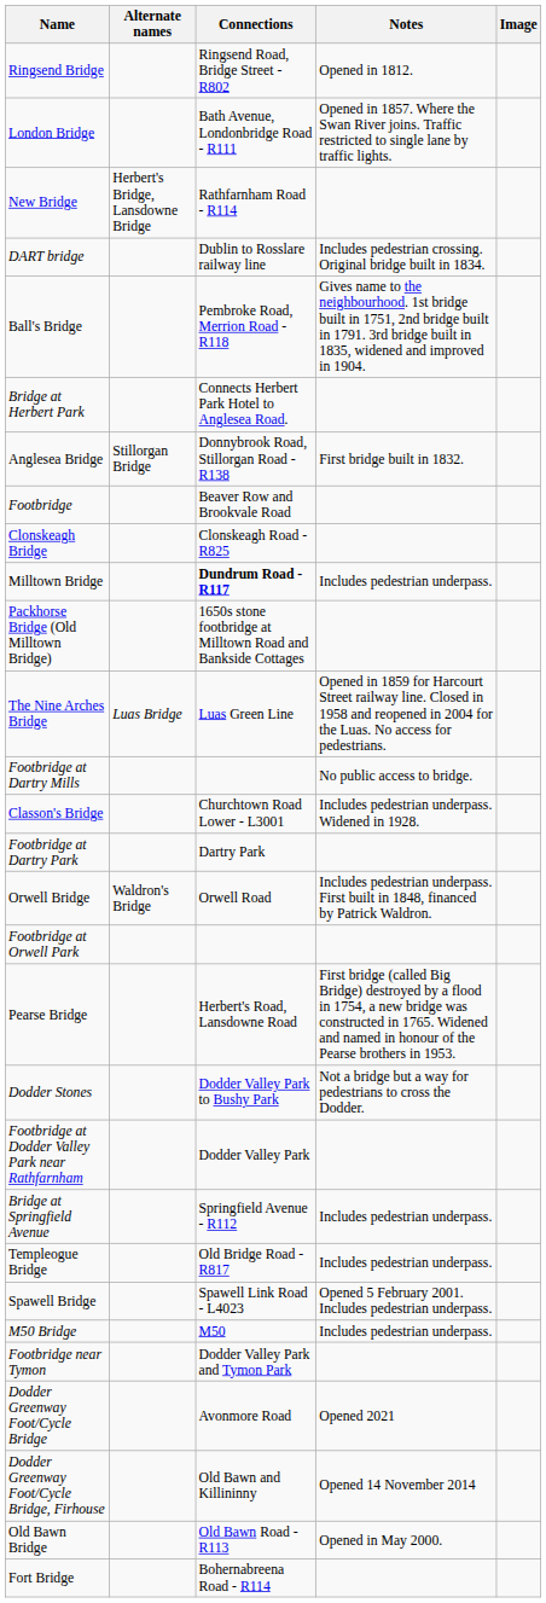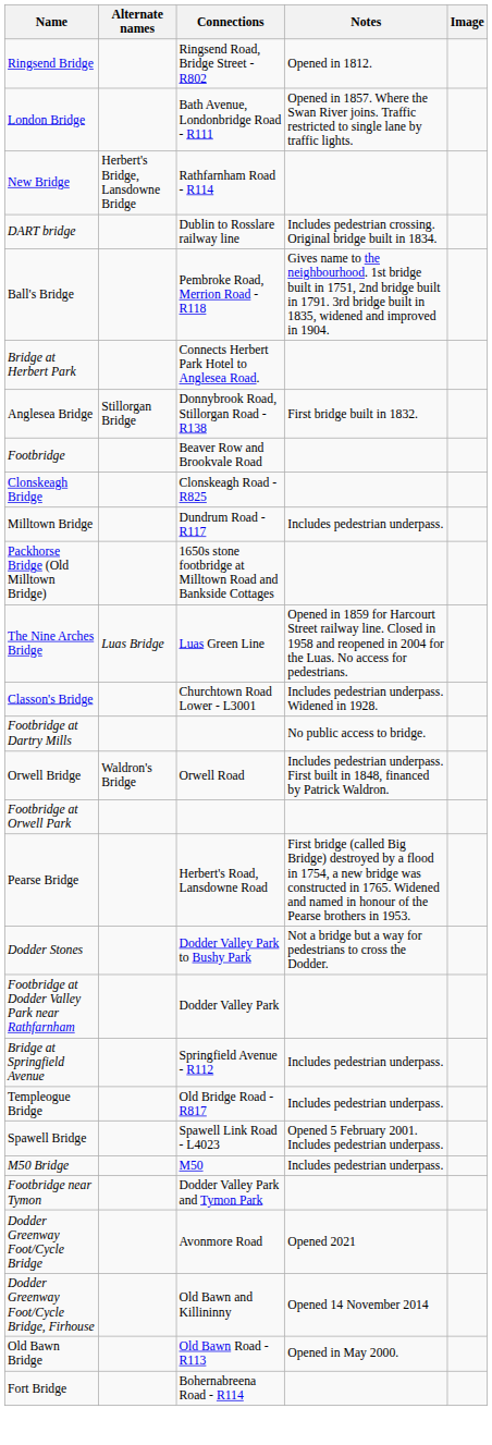 <table class="wikitable sortable" |>
 <tr>
 <th>Name</th>
 <th>Alternate names</th>
 <th>Connections</th>
 <th>Notes</th>
 <th>Image</th>
 </tr>
 <tr>
 <td><a href='#'>Ringsend Bridge</a></td>
 <td></td>
 <td>Ringsend Road, Bridge Street - <a href='#'>R802</a></td>
 <td>Opened in 1812.</td>
 <td></td>
 </tr>
 <tr>
 <td><a href='#'>London Bridge</a></td>
 <td></td>
 <td>Bath Avenue, Londonbridge Road - <a href='#'>R111</a></td>
 <td>Opened in 1857. Where the Swan River joins. Traffic restricted to single lane by traffic lights.</td>
 <td></td>
 </tr>
 <tr>
 <td><a href='#'>New Bridge</a></td>
 <td>Herbert's Bridge, Lansdowne Bridge</td>
 <td>Rathfarnham Road - <a href='#'>R114</a></td>
 <td></td>
 <td></td>
 </tr>
 <tr>
 <td><em>DART bridge</em></td>
 <td></td>
 <td>Dublin to Rosslare railway line</td>
 <td>Includes pedestrian crossing. Original bridge built in 1834.</td>
 <td></td>
 </tr>
 <tr>
 <td>Ball's Bridge</td>
 <td></td>
 <td>Pembroke Road, <a href='#'>Merrion Road</a> - <a href='#'>R118</a></td>
 <td>Gives name to <a href='#'>the neighbourhood</a>. 1st bridge built in 1751, 2nd bridge built in 1791. 3rd bridge built in 1835, widened and improved in 1904.</td>
 <td></td>
 </tr>
 <tr>
 <td><em>Bridge at Herbert Park</em></td>
 <td></td>
 <td>Connects Herbert Park Hotel to <a href='#'>Anglesea Road</a>.</td>
 <td></td>
 <td></td>
 </tr>
 <tr>
 <td>Anglesea Bridge</td>
 <td>Stillorgan Bridge</td>
 <td>Donnybrook Road, Stillorgan Road - <a href='#'>R138</a></td>
 <td>First bridge built in 1832.</td>
 <td></td>
 </tr>
 <tr>
 <td><em>Footbridge</em></td>
 <td></td>
 <td>Beaver Row and Brookvale Road</td>
 <td></td>
 <td></td>
 </tr>
 <tr>
 <td><a href='#'>Clonskeagh Bridge</a></td>
 <td></td>
 <td>Clonskeagh Road - <a href='#'>R825</a></td>
 <td></td>
 <td></td>
 </tr>
 <tr>
 <td>Milltown Bridge</td>
 <td></td>
-<td><strong>Dundrum Road - <a href='#'>R117</a></strong></td>
+<td>Dundrum Road - <a href='#'>R117</a></td>
 <td>Includes pedestrian underpass.</td>
 <td></td>
 </tr>
 <tr>
 <td><a href='#'>Packhorse Bridge</a> (Old Milltown Bridge)</td>
 <td></td>
 <td>1650s stone footbridge at Milltown Road and Bankside Cottages</td>
 <td></td>
 <td></td>
 </tr>
 <tr>
 <td><a href='#'>The Nine Arches Bridge</a></td>
 <td><em>Luas Bridge</em></td>
 <td><a href='#'>Luas</a> Green Line</td>
 <td>Opened in 1859 for Harcourt Street railway line. Closed in 1958 and reopened in 2004 for the Luas. No access for pedestrians.</td>
 <td></td>
 </tr>
 <tr>
-<td><em>Footbridge at Dartry Mills</em></td>
-<td></td>
-<td></td>
-<td>No public access to bridge.</td>
-<td></td>
-</tr>
-<tr>
 <td><a href='#'>Classon's Bridge</a></td>
 <td></td>
 <td>Churchtown Road Lower - L3001</td>
 <td>Includes pedestrian underpass. Widened in 1928.</td>
 <td></td>
 </tr>
 <tr>
-<td><em>Footbridge at Dartry Park</em></td>
+<td><em>Footbridge at Dartry Mills</em></td>
 <td></td>
-<td>Dartry Park</td>
 <td></td>
+<td>No public access to bridge.</td>
 <td></td>
 </tr>
 <tr>
 <td>Orwell Bridge</td>
 <td>Waldron's Bridge</td>
 <td>Orwell Road</td>
 <td>Includes pedestrian underpass. First built in 1848, financed by Patrick Waldron.</td>
 <td></td>
 </tr>
 <tr>
 <td><em>Footbridge at Orwell Park</em></td>
 <td></td>
 <td></td>
 <td></td>
 <td></td>
 </tr>
 <tr>
 <td>Pearse Bridge</td>
 <td></td>
 <td>Herbert's Road, Lansdowne Road</td>
 <td>First bridge (called Big Bridge) destroyed by a flood in 1754, a new bridge was constructed in 1765. Widened and named in honour of the Pearse brothers in 1953.</td>
 <td></td>
 </tr>
 <tr>
 <td><em>Dodder Stones</em></td>
 <td></td>
 <td><a href='#'>Dodder Valley Park</a> to <a href='#'>Bushy Park</a></td>
 <td>Not a bridge but a way for pedestrians to cross the Dodder.</td>
 <td></td>
 </tr>
 <tr>
 <td><em>Footbridge at Dodder Valley Park near <a href='#'>Rathfarnham</a></em></td>
 <td></td>
 <td>Dodder Valley Park</td>
 <td></td>
 <td></td>
 </tr>
 <tr>
 <td><em>Bridge at Springfield Avenue</em></td>
 <td></td>
 <td>Springfield Avenue - <a href='#'>R112</a></td>
 <td>Includes pedestrian underpass.</td>
 <td></td>
 </tr>
 <tr>
 <td>Templeogue Bridge</td>
 <td></td>
 <td>Old Bridge Road - <a href='#'>R817</a></td>
 <td>Includes pedestrian underpass.</td>
 <td></td>
 </tr>
 <tr>
 <td>Spawell Bridge</td>
 <td></td>
 <td>Spawell Link Road - L4023</td>
 <td>Opened 5 February 2001. Includes pedestrian underpass.</td>
 <td></td>
 </tr>
 <tr>
 <td><em>M50 Bridge</em></td>
 <td></td>
 <td><a href='#'>M50</a></td>
 <td>Includes pedestrian underpass.</td>
 <td></td>
 </tr>
 <tr>
 <td><em>Footbridge near Tymon</em></td>
 <td></td>
 <td>Dodder Valley Park and <a href='#'>Tymon Park</a></td>
 <td></td>
 <td></td>
 </tr>
 <tr>
 <td><em>Dodder Greenway Foot/Cycle Bridge</em></td>
 <td></td>
 <td>Avonmore Road</td>
 <td>Opened 2021</td>
 <td></td>
 </tr>
 <tr>
 <td><em>Dodder Greenway Foot/Cycle Bridge, Firhouse</em></td>
 <td></td>
 <td>Old Bawn and Killininny</td>
 <td>Opened 14 November 2014</td>
 <td></td>
 </tr>
 <tr>
 <td>Old Bawn Bridge</td>
 <td></td>
 <td><a href='#'>Old Bawn</a> Road - <a href='#'>R113</a></td>
 <td>Opened in May 2000.</td>
 <td></td>
 </tr>
 <tr>
 <td>Fort Bridge</td>
 <td></td>
 <td>Bohernabreena Road - <a href='#'>R114</a></td>
 <td></td>
 <td></td>
 </tr>
 </table>
